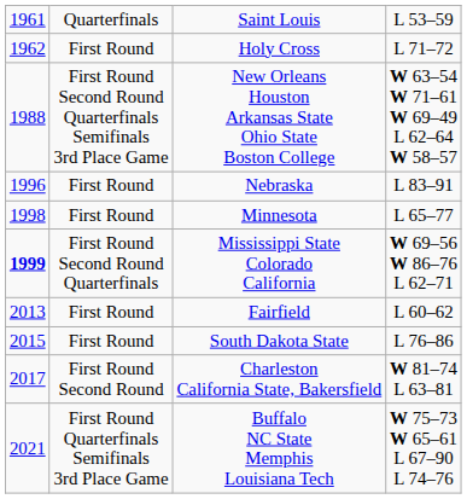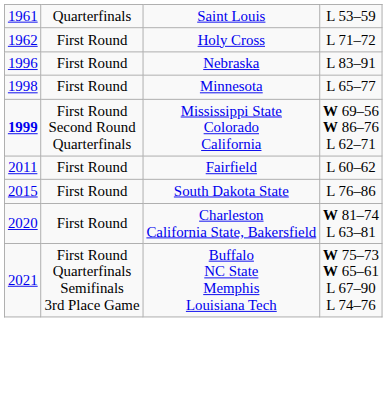 <table class=wikitable style="text-align:center">
 <tr>
 <td><a href='#'>1961</a></td>
 <td>Quarterfinals</td>
 <td><a href='#'>Saint Louis</a></td>
 <td>L 53–59</td>
 </tr>
 <tr>
 <td><a href='#'>1962</a></td>
 <td>First Round</td>
 <td><a href='#'>Holy Cross</a></td>
 <td>L 71–72</td>
-</tr>
-<tr>
-<td><a href='#'>1988</a></td>
-<td>First Round<br>Second Round<br>Quarterfinals<br>Semifinals<br>3rd Place Game</td>
-<td><a href='#'>New Orleans</a><br><a href='#'>Houston</a><br><a href='#'>Arkansas State</a><br><a href='#'>Ohio State</a><br><a href='#'>Boston College</a></td>
-<td><strong>W</strong> 63–54<br><strong>W</strong> 71–61<br><strong>W</strong> 69–49<br>L 62–64<br><strong>W</strong> 58–57</td>
 </tr>
 <tr>
 <td><a href='#'>1996</a></td>
 <td>First Round</td>
 <td><a href='#'>Nebraska</a></td>
 <td>L 83–91</td>
 </tr>
 <tr>
 <td><a href='#'>1998</a></td>
 <td>First Round</td>
 <td><a href='#'>Minnesota</a></td>
 <td>L 65–77</td>
 </tr>
 <tr>
 <td><strong><a href='#'>1999</a></strong></td>
 <td>First Round<br>Second Round<br>Quarterfinals</td>
 <td><a href='#'>Mississippi State</a><br><a href='#'>Colorado</a><br><a href='#'>California</a></td>
 <td><strong>W</strong> 69–56<br><strong>W</strong> 86–76<br>L 62–71</td>
 </tr>
 <tr>
-<td><a href='#'>2013</a></td>
+<td><a href='#'>2011</a></td>
 <td>First Round</td>
 <td><a href='#'>Fairfield</a></td>
 <td>L 60–62</td>
 </tr>
 <tr>
 <td><a href='#'>2015</a></td>
 <td>First Round</td>
 <td><a href='#'>South Dakota State</a></td>
 <td>L 76–86</td>
 </tr>
 <tr>
-<td><a href='#'>2017</a></td>
-<td>First Round<br>Second Round</td>
+<td><a href='#'>2020</a></td>
+<td>First Round</td>
 <td><a href='#'>Charleston</a> <br><a href='#'>California State, Bakersfield</a></td>
 <td><strong>W</strong> 81–74<br>L 63–81</td>
 </tr>
 <tr>
 <td><a href='#'>2021</a></td>
 <td>First Round<br>Quarterfinals<br>Semifinals<br>3rd Place Game</td>
 <td><a href='#'>Buffalo</a><br><a href='#'>NC State</a><br><a href='#'>Memphis</a><br><a href='#'>Louisiana Tech</a></td>
 <td><strong>W</strong> 75–73<br><strong>W</strong> 65–61<br>L 67–90<br>L 74–76</td>
 </tr>
 </table>
